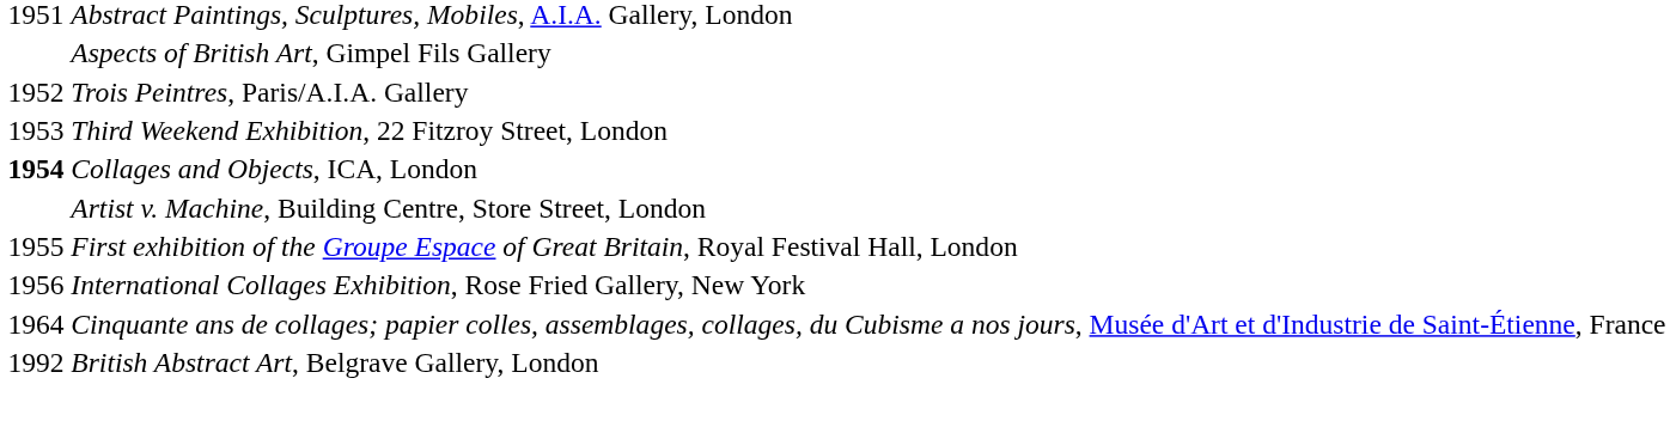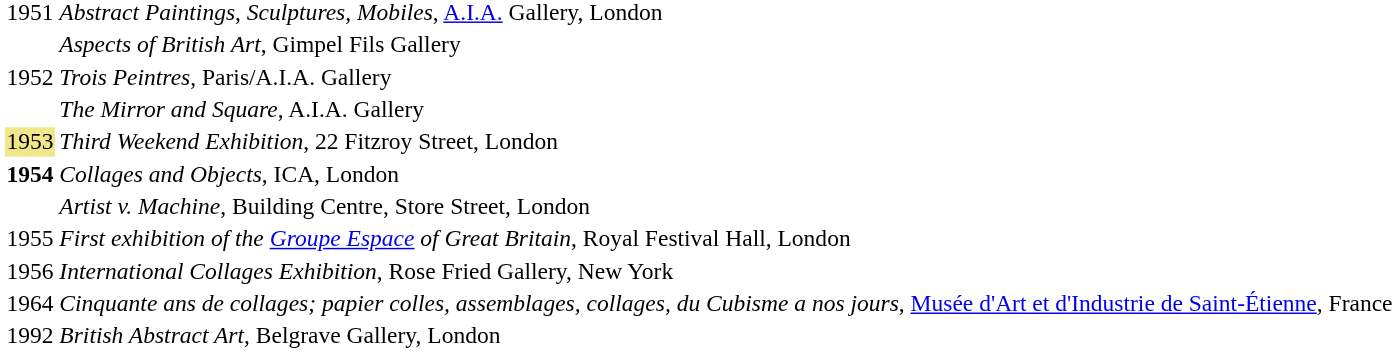 <table>
 <tr>
 <td>1951</td>
 <td><em>Abstract Paintings, Sculptures, Mobiles</em>, <a href='#'>A.I.A.</a> Gallery, London</td>
 </tr>
 <tr>
 <td></td>
 <td><em>Aspects of British Art</em>, Gimpel Fils Gallery</td>
 </tr>
 <tr>
 <td>1952</td>
 <td><em>Trois Peintres</em>, Paris/A.I.A. Gallery</td>
 </tr>
 <tr>
-<td>1953</td>
+<td></td>
+<td><em>The Mirror and Square</em>, A.I.A. Gallery</td>
+</tr>
+<tr>
+<td style="background: khaki;">1953</td>
 <td><em>Third Weekend Exhibition</em>, 22 Fitzroy Street, London</td>
 </tr>
 <tr>
 <td><strong>1954</strong></td>
 <td><em>Collages and Objects</em>, ICA, London</td>
 </tr>
 <tr>
 <td></td>
 <td><em>Artist v. Machine</em>, Building Centre, Store Street, London</td>
 </tr>
 <tr>
 <td>1955</td>
 <td><em>First exhibition of the <a href='#'>Groupe Espace</a> of Great Britain</em>, Royal Festival Hall, London</td>
 </tr>
 <tr>
 <td>1956</td>
 <td><em>International Collages Exhibition</em>, Rose Fried Gallery, New York</td>
 </tr>
 <tr>
 <td>1964</td>
 <td><em>Cinquante ans de collages; papier colles, assemblages, collages, du Cubisme a nos jours</em>, <a href='#'>Musée d'Art et d'Industrie de Saint-Étienne</a>, France</td>
 </tr>
 <tr>
 <td>1992</td>
 <td><em>British Abstract Art</em>, Belgrave Gallery, London</td>
 </tr>
 <tr>
 </tr>
 </table>
